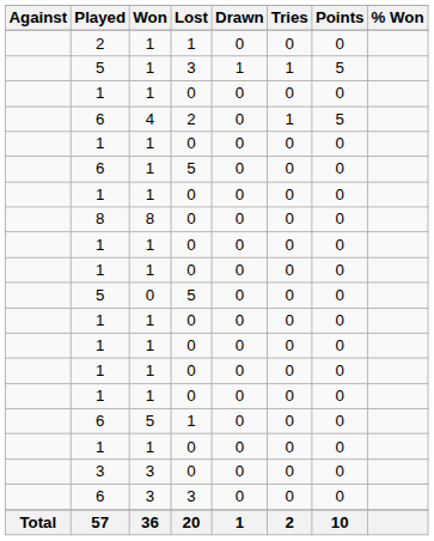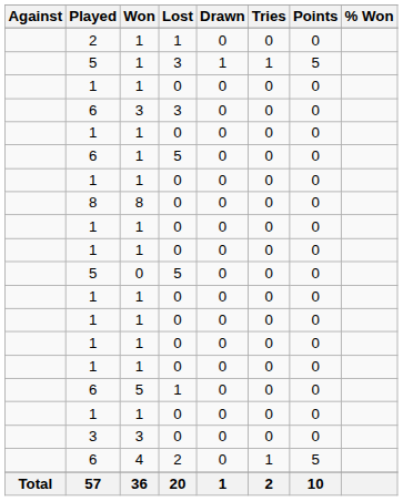 <table class="sortable wikitable" style="text-align: center;">
 <tr>
 </tr>
 <tr>
 <th>Against</th>
 <th>Played</th>
 <th>Won</th>
 <th>Lost</th>
 <th>Drawn</th>
 <th>Tries</th>
 <th>Points</th>
 <th>% Won</th>
 </tr>
 <tr bgcolor="#d0ffd0" align="center">
 </tr>
 <tr>
 <td align="left"></td>
 <td>2</td>
 <td>1</td>
 <td>1</td>
 <td>0</td>
 <td>0</td>
 <td>0</td>
 <td></td>
 </tr>
 <tr>
 <td align="left"></td>
 <td>5</td>
 <td>1</td>
 <td>3</td>
 <td>1</td>
 <td>1</td>
 <td>5</td>
 <td></td>
 </tr>
 <tr>
 <td align="left"></td>
 <td>1</td>
 <td>1</td>
 <td>0</td>
 <td>0</td>
 <td>0</td>
 <td>0</td>
 <td></td>
 </tr>
 <tr>
 <td align="left"></td>
 <td>6</td>
-<td>4</td>
-<td>2</td>
+<td>3</td>
+<td>3</td>
 <td>0</td>
-<td>1</td>
-<td>5</td>
+<td>0</td>
+<td>0</td>
 <td></td>
 </tr>
 <tr>
 <td align="left"></td>
 <td>1</td>
 <td>1</td>
 <td>0</td>
 <td>0</td>
 <td>0</td>
 <td>0</td>
 <td></td>
 </tr>
 <tr>
 <td align="left"></td>
 <td>6</td>
 <td>1</td>
 <td>5</td>
 <td>0</td>
 <td>0</td>
 <td>0</td>
 <td></td>
 </tr>
 <tr>
 <td align="left"></td>
 <td>1</td>
 <td>1</td>
 <td>0</td>
 <td>0</td>
 <td>0</td>
 <td>0</td>
 <td></td>
 </tr>
 <tr>
 <td align="left"></td>
 <td>8</td>
 <td>8</td>
 <td>0</td>
 <td>0</td>
 <td>0</td>
 <td>0</td>
 <td></td>
 </tr>
 <tr>
 <td align="left"></td>
 <td>1</td>
 <td>1</td>
 <td>0</td>
 <td>0</td>
 <td>0</td>
 <td>0</td>
 <td></td>
 </tr>
 <tr>
 <td align="left"></td>
 <td>1</td>
 <td>1</td>
 <td>0</td>
 <td>0</td>
 <td>0</td>
 <td>0</td>
 <td></td>
 </tr>
 <tr>
 <td align="left"></td>
 <td>5</td>
 <td>0</td>
 <td>5</td>
 <td>0</td>
 <td>0</td>
 <td>0</td>
 <td></td>
 </tr>
 <tr>
 <td align="left"></td>
 <td>1</td>
 <td>1</td>
 <td>0</td>
 <td>0</td>
 <td>0</td>
 <td>0</td>
 <td></td>
 </tr>
 <tr>
 <td align="left"></td>
 <td>1</td>
 <td>1</td>
 <td>0</td>
 <td>0</td>
 <td>0</td>
 <td>0</td>
 <td></td>
 </tr>
 <tr>
 <td align="left"></td>
 <td>1</td>
 <td>1</td>
 <td>0</td>
 <td>0</td>
 <td>0</td>
 <td>0</td>
 <td></td>
 </tr>
 <tr>
 <td align="left"></td>
 <td>1</td>
 <td>1</td>
 <td>0</td>
 <td>0</td>
 <td>0</td>
 <td>0</td>
 <td></td>
 </tr>
 <tr>
 <td align="left"></td>
 <td>6</td>
 <td>5</td>
 <td>1</td>
 <td>0</td>
 <td>0</td>
 <td>0</td>
 <td></td>
 </tr>
 <tr>
 <td align="left"></td>
 <td>1</td>
 <td>1</td>
 <td>0</td>
 <td>0</td>
 <td>0</td>
 <td>0</td>
 <td></td>
 </tr>
 <tr>
 <td align="left"></td>
 <td>3</td>
 <td>3</td>
 <td>0</td>
 <td>0</td>
 <td>0</td>
 <td>0</td>
 <td></td>
 </tr>
 <tr>
 <td align="left"></td>
 <td>6</td>
-<td>3</td>
-<td>3</td>
+<td>4</td>
+<td>2</td>
 <td>0</td>
-<td>0</td>
-<td>0</td>
+<td>1</td>
+<td>5</td>
 <td></td>
 </tr>
 <tr>
 </tr>
 <tr class="sortbottom">
 <th>Total</th>
 <th>57</th>
 <th>36</th>
 <th>20</th>
 <th>1</th>
 <th>2</th>
 <th>10</th>
 <th></th>
 </tr>
 </table>
